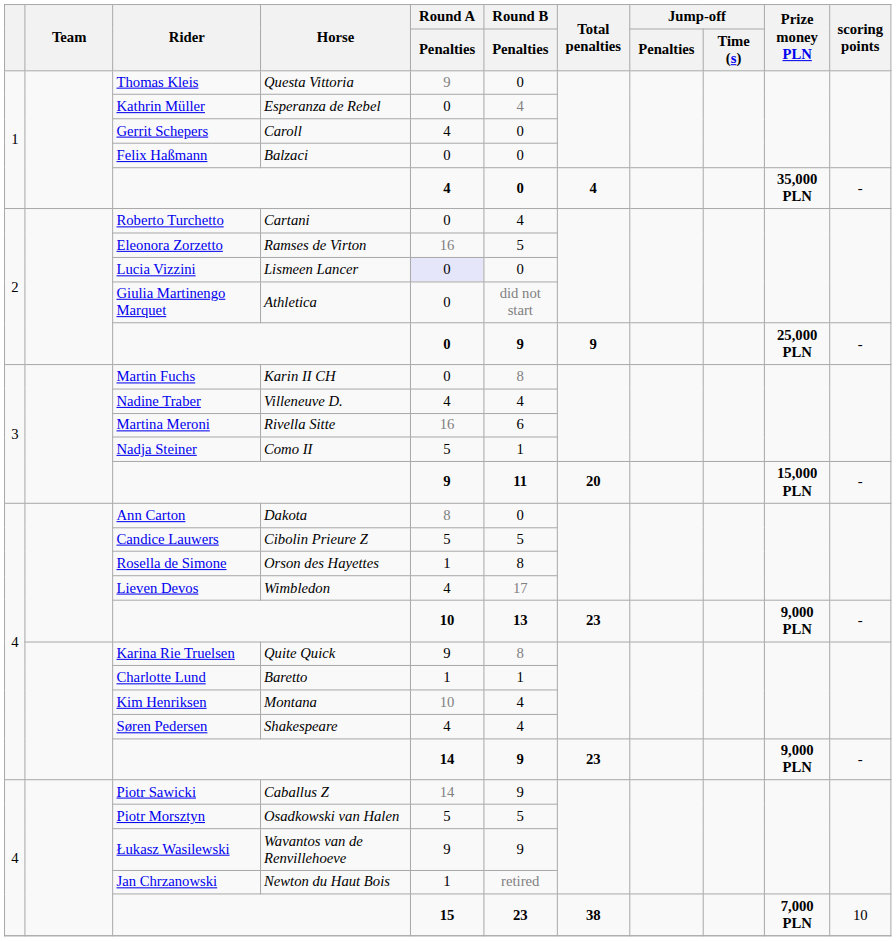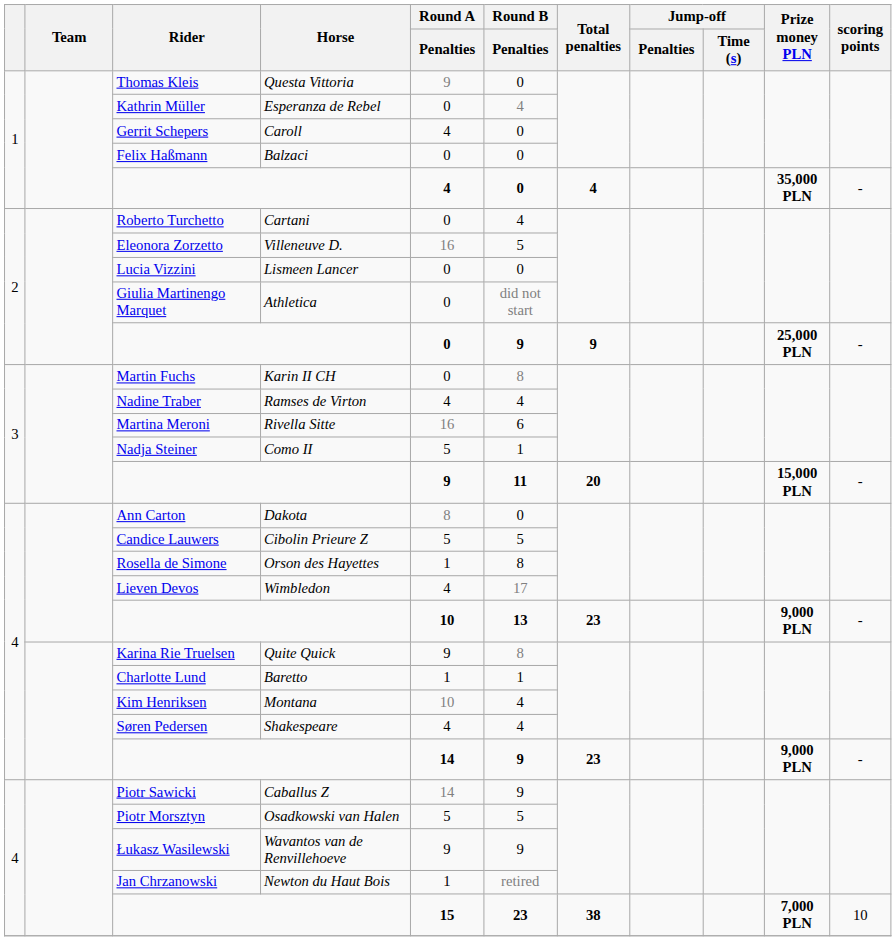 <table class="wikitable" style="font-size: 90%">
 <tr>
 <th rowspan=2 width=20></th>
 <th rowspan=2 width=125>Team</th>
 <th rowspan=2 width=200>Rider</th>
 <th rowspan=2 width=200>Horse</th>
 <th>Round A</th>
 <th>Round B</th>
 <th rowspan=2 width=75>Total penalties</th>
 <th colspan=2>Jump-off</th>
 <th rowspan=2 width=75>Prize<br>money<br><a href='#'>PLN</a></th>
 <th rowspan=2 width=60>scoring<br>points</th>
 </tr>
 <tr>
 <th width=75>Penalties</th>
 <th width=75>Penalties</th>
 <th width=75>Penalties</th>
 <th width=75>Time<br>(<a href='#'>s</a>)</th>
 </tr>
 <tr>
 <td rowspan=5 align=center>1</td>
 <td rowspan=5></td>
 <td><a href='#'>Thomas Kleis</a></td>
 <td><em>Questa Vittoria</em></td>
 <td align=center style=color:gray>9</td>
 <td align=center>0</td>
 <td rowspan=4></td>
 <td rowspan=4></td>
 <td rowspan=4></td>
 <td rowspan=4></td>
 </tr>
 <tr>
 <td><a href='#'>Kathrin Müller</a></td>
 <td><em>Esperanza de Rebel</em></td>
 <td align=center>0</td>
 <td align=center style=color:gray>4</td>
 </tr>
 <tr>
 <td><a href='#'>Gerrit Schepers</a></td>
 <td><em>Caroll</em></td>
 <td align=center>4</td>
 <td align=center>0</td>
 </tr>
 <tr>
 <td><a href='#'>Felix Haßmann</a></td>
 <td><em>Balzaci</em></td>
 <td align=center>0</td>
 <td align=center>0</td>
 </tr>
 <tr>
 <td colspan=2></td>
 <td align=center><strong>4</strong></td>
 <td align=center><strong>0</strong></td>
 <td align=center><strong>4</strong></td>
 <td></td>
 <td></td>
 <td align=center><strong>35,000 PLN</strong></td>
 <td align=center>-</td>
 </tr>
 <tr>
 <td rowspan=5 align=center>2</td>
 <td rowspan=5></td>
 <td><a href='#'>Roberto Turchetto</a></td>
 <td><em>Cartani</em></td>
 <td align=center>0</td>
 <td align=center>4</td>
 <td rowspan=4></td>
 <td rowspan=4></td>
 <td rowspan=4></td>
 <td rowspan=4></td>
 </tr>
 <tr>
 <td><a href='#'>Eleonora Zorzetto</a></td>
-<td><em>Ramses de Virton</em></td>
+<td><em>Villeneuve D.</em></td>
 <td align=center style=color:gray>16</td>
 <td align=center>5</td>
 </tr>
 <tr>
 <td><a href='#'>Lucia Vizzini</a></td>
 <td><em>Lismeen Lancer</em></td>
-<td align=center style="background: lavender;">0</td>
+<td align=center>0</td>
 <td align=center>0</td>
 </tr>
 <tr>
 <td><a href='#'>Giulia Martinengo Marquet</a></td>
 <td><em>Athletica</em></td>
 <td align=center>0</td>
 <td align=center style=color:gray>did not start</td>
 </tr>
 <tr>
 <td colspan=2></td>
 <td align=center><strong>0</strong></td>
 <td align=center><strong>9</strong></td>
 <td align=center><strong>9</strong></td>
 <td></td>
 <td></td>
 <td align=center><strong>25,000 PLN</strong></td>
 <td align=center>-</td>
 </tr>
 <tr>
 <td rowspan=5 align=center>3</td>
 <td rowspan=5></td>
 <td><a href='#'>Martin Fuchs</a></td>
 <td><em>Karin II CH</em></td>
 <td align=center>0</td>
 <td align=center style=color:gray>8</td>
 <td rowspan=4></td>
 <td rowspan=4></td>
 <td rowspan=4></td>
 <td rowspan=4></td>
 <td rowspan=4></td>
 </tr>
 <tr>
 <td><a href='#'>Nadine Traber</a></td>
-<td><em>Villeneuve D.</em></td>
+<td><em>Ramses de Virton</em></td>
 <td align=center>4</td>
 <td align=center>4</td>
 </tr>
 <tr>
 <td><a href='#'>Martina Meroni</a></td>
 <td><em>Rivella Sitte</em></td>
 <td align=center style=color:gray>16</td>
 <td align=center>6</td>
 </tr>
 <tr>
 <td><a href='#'>Nadja Steiner</a></td>
 <td><em>Como II</em></td>
 <td align=center>5</td>
 <td align=center>1</td>
 </tr>
 <tr>
 <td colspan=2></td>
 <td align=center><strong>9</strong></td>
 <td align=center><strong>11</strong></td>
 <td align=center><strong>20</strong></td>
 <td></td>
 <td></td>
 <td align=center><strong>15,000 PLN</strong></td>
 <td align=center>-</td>
 </tr>
 <tr>
 <td rowspan=10 align=center>4</td>
 <td rowspan=5></td>
 <td><a href='#'>Ann Carton</a></td>
 <td><em>Dakota</em></td>
 <td align=center style=color:gray>8</td>
 <td align=center>0</td>
 <td rowspan=4></td>
 <td rowspan=4></td>
 <td rowspan=4></td>
 <td rowspan=4></td>
 </tr>
 <tr>
 <td><a href='#'>Candice Lauwers</a></td>
 <td><em>Cibolin Prieure Z</em></td>
 <td align=center>5</td>
 <td align=center>5</td>
 </tr>
 <tr>
 <td><a href='#'>Rosella de Simone</a></td>
 <td><em>Orson des Hayettes</em></td>
 <td align=center>1</td>
 <td align=center>8</td>
 </tr>
 <tr>
 <td><a href='#'>Lieven Devos</a></td>
 <td><em>Wimbledon</em></td>
 <td align=center>4</td>
 <td align=center style=color:gray>17</td>
 </tr>
 <tr>
 <td colspan=2></td>
 <td align=center><strong>10</strong></td>
 <td align=center><strong>13</strong></td>
 <td align=center><strong>23</strong></td>
 <td></td>
 <td></td>
 <td align=center><strong>9,000 PLN</strong></td>
 <td align=center>-</td>
 </tr>
 <tr>
 <td rowspan=5></td>
 <td><a href='#'>Karina Rie Truelsen</a></td>
 <td><em>Quite Quick</em></td>
 <td align=center>9</td>
 <td align=center style=color:gray>8</td>
 <td rowspan=4></td>
 <td rowspan=4></td>
 <td rowspan=4></td>
 <td rowspan=4></td>
 </tr>
 <tr>
 <td><a href='#'>Charlotte Lund</a></td>
 <td><em>Baretto</em></td>
 <td align=center>1</td>
 <td align=center>1</td>
 </tr>
 <tr>
 <td><a href='#'>Kim Henriksen</a></td>
 <td><em>Montana</em></td>
 <td align=center style=color:gray>10</td>
 <td align=center>4</td>
 </tr>
 <tr>
 <td><a href='#'>Søren Pedersen</a></td>
 <td><em>Shakespeare</em></td>
 <td align=center>4</td>
 <td align=center>4</td>
 </tr>
 <tr>
 <td colspan=2></td>
 <td align=center><strong>14</strong></td>
 <td align=center><strong>9</strong></td>
 <td align=center><strong>23</strong></td>
 <td></td>
 <td></td>
 <td align=center><strong>9,000 PLN</strong></td>
 <td align=center>-</td>
 </tr>
 <tr>
 <td rowspan=5 align=center>4</td>
 <td rowspan=5></td>
 <td><a href='#'>Piotr Sawicki</a></td>
 <td><em>Caballus Z</em></td>
 <td align=center style=color:gray>14</td>
 <td align=center>9</td>
 <td rowspan=4></td>
 <td rowspan=4></td>
 <td rowspan=4></td>
 <td rowspan=4></td>
 </tr>
 <tr>
 <td><a href='#'>Piotr Morsztyn</a></td>
 <td><em>Osadkowski van Halen</em></td>
 <td align=center>5</td>
 <td align=center>5</td>
 </tr>
 <tr>
 <td><a href='#'>Łukasz Wasilewski</a></td>
 <td><em>Wavantos van de Renvillehoeve</em></td>
 <td align=center>9</td>
 <td align=center>9</td>
 </tr>
 <tr>
 <td><a href='#'>Jan Chrzanowski</a></td>
 <td><em>Newton du Haut Bois</em></td>
 <td align=center>1</td>
 <td align=center style=color:gray>retired</td>
 </tr>
 <tr>
 <td colspan=2></td>
 <td align=center><strong>15</strong></td>
 <td align=center><strong>23</strong></td>
 <td align=center><strong>38</strong></td>
 <td></td>
 <td></td>
 <td align=center><strong>7,000 PLN</strong></td>
 <td align=center>10</td>
 </tr>
 <tr>
 </tr>
 </table>
